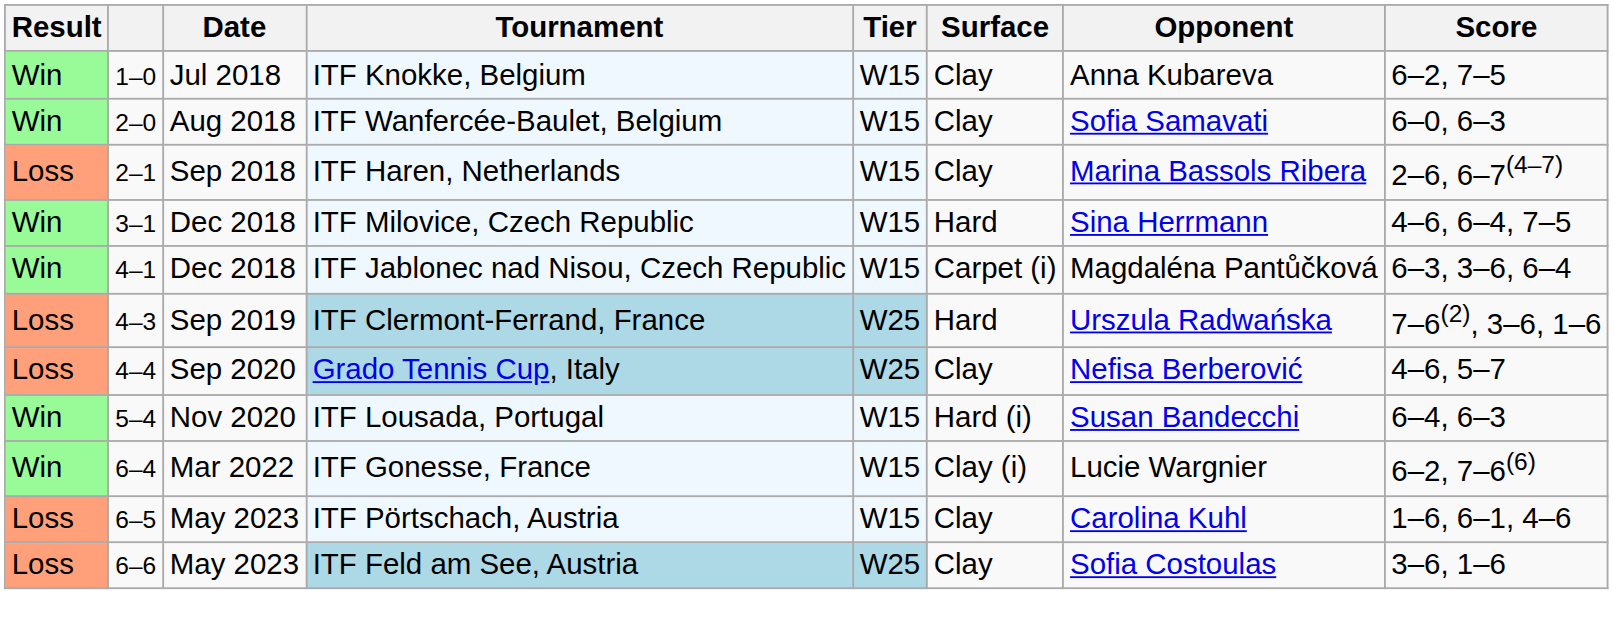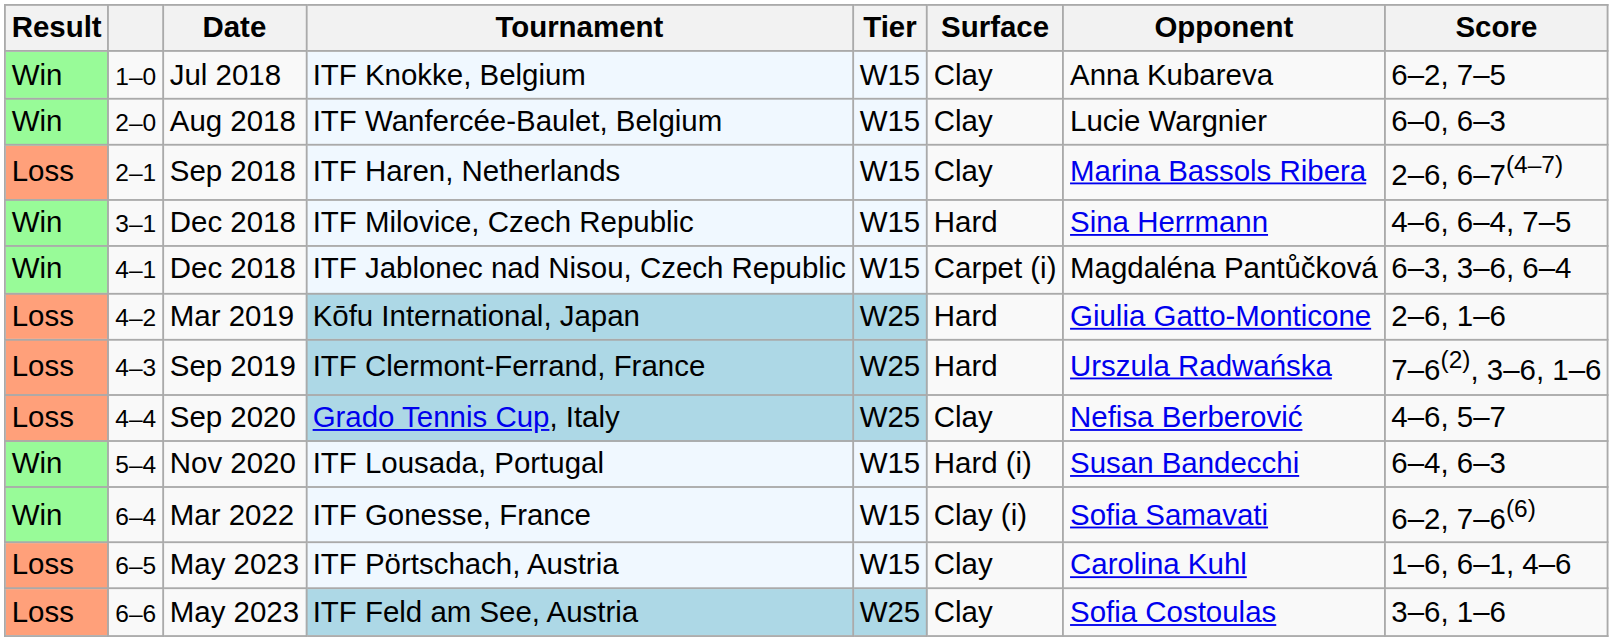 <table class="sortable wikitable">
 <tr>
 <th>Result</th>
 <th class="unsortable"></th>
 <th>Date</th>
 <th>Tournament</th>
 <th>Tier</th>
 <th>Surface</th>
 <th>Opponent</th>
 <th class="unsortable">Score</th>
 </tr>
 <tr>
 <td bgcolor="98FB98">Win</td>
 <td><small>1–0</small></td>
 <td>Jul 2018</td>
 <td style="background:#f0f8ff;">ITF Knokke, Belgium</td>
 <td style="background:#f0f8ff;">W15</td>
 <td>Clay</td>
 <td> Anna Kubareva</td>
 <td>6–2, 7–5</td>
 </tr>
 <tr>
 <td bgcolor="98FB98">Win</td>
 <td><small>2–0</small></td>
 <td>Aug 2018</td>
 <td style="background:#f0f8ff;">ITF Wanfercée-Baulet, Belgium</td>
 <td style="background:#f0f8ff;">W15</td>
 <td>Clay</td>
-<td> <a href='#'>Sofia Samavati</a></td>
+<td> Lucie Wargnier</td>
 <td>6–0, 6–3</td>
 </tr>
 <tr>
 <td bgcolor="FFA07A">Loss</td>
 <td><small>2–1</small></td>
 <td>Sep 2018</td>
 <td style="background:#f0f8ff;">ITF Haren, Netherlands</td>
 <td style="background:#f0f8ff;">W15</td>
 <td>Clay</td>
 <td> <a href='#'>Marina Bassols Ribera</a></td>
 <td>2–6, 6–7<sup>(4–7)</sup></td>
 </tr>
 <tr>
 <td bgcolor="98FB98">Win</td>
 <td><small>3–1</small></td>
 <td>Dec 2018</td>
 <td style="background:#f0f8ff;">ITF Milovice, Czech Republic</td>
 <td style="background:#f0f8ff;">W15</td>
 <td>Hard</td>
 <td> <a href='#'>Sina Herrmann</a></td>
 <td>4–6, 6–4, 7–5</td>
 </tr>
 <tr>
 <td bgcolor="98FB98">Win</td>
 <td><small>4–1</small></td>
 <td>Dec 2018</td>
 <td style="background:#f0f8ff;">ITF Jablonec nad Nisou, Czech Republic</td>
 <td style="background:#f0f8ff;">W15</td>
 <td>Carpet (i)</td>
 <td> Magdaléna Pantůčková</td>
 <td>6–3, 3–6, 6–4</td>
+</tr>
+<tr>
+<td bgcolor="FFA07A">Loss</td>
+<td><small>4–2</small></td>
+<td>Mar 2019</td>
+<td style="background:lightblue;">Kōfu International, Japan</td>
+<td style="background:lightblue;">W25</td>
+<td>Hard</td>
+<td> <a href='#'>Giulia Gatto-Monticone</a></td>
+<td>2–6, 1–6</td>
 </tr>
 <tr>
 <td bgcolor="FFA07A">Loss</td>
 <td><small>4–3</small></td>
 <td>Sep 2019</td>
 <td style="background:lightblue;">ITF Clermont-Ferrand, France</td>
 <td style="background:lightblue;">W25</td>
 <td>Hard</td>
 <td> <a href='#'>Urszula Radwańska</a></td>
 <td>7–6<sup>(2)</sup>, 3–6, 1–6</td>
 </tr>
 <tr>
 <td bgcolor="FFA07A">Loss</td>
 <td><small>4–4</small></td>
 <td>Sep 2020</td>
 <td style="background:lightblue;"><a href='#'>Grado Tennis Cup</a>, Italy</td>
 <td style="background:lightblue;">W25</td>
 <td>Clay</td>
 <td> <a href='#'>Nefisa Berberović</a></td>
 <td>4–6, 5–7</td>
 </tr>
 <tr>
 <td bgcolor="98FB98">Win</td>
 <td><small>5–4</small></td>
 <td>Nov 2020</td>
 <td style="background:#f0f8ff;">ITF Lousada, Portugal</td>
 <td style="background:#f0f8ff;">W15</td>
 <td>Hard (i)</td>
 <td> <a href='#'>Susan Bandecchi</a></td>
 <td>6–4, 6–3</td>
 </tr>
 <tr>
 <td bgcolor="98FB98">Win</td>
 <td><small>6–4</small></td>
 <td>Mar 2022</td>
 <td style="background:#f0f8ff;">ITF Gonesse, France</td>
 <td style="background:#f0f8ff;">W15</td>
 <td>Clay (i)</td>
-<td> Lucie Wargnier</td>
+<td> <a href='#'>Sofia Samavati</a></td>
 <td>6–2, 7–6<sup>(6)</sup></td>
 </tr>
 <tr>
 <td bgcolor="FFA07A">Loss</td>
 <td><small>6–5</small></td>
 <td>May 2023</td>
 <td style="background:#f0f8ff;">ITF Pörtschach, Austria</td>
 <td style="background:#f0f8ff;">W15</td>
 <td>Clay</td>
 <td> <a href='#'>Carolina Kuhl</a></td>
 <td>1–6, 6–1, 4–6</td>
 </tr>
 <tr>
 <td bgcolor="FFA07A">Loss</td>
 <td><small>6–6</small></td>
 <td>May 2023</td>
 <td style="background:lightblue;">ITF Feld am See, Austria</td>
 <td style="background:lightblue;">W25</td>
 <td>Clay</td>
 <td> <a href='#'>Sofia Costoulas</a></td>
 <td>3–6, 1–6</td>
 </tr>
 </table>
